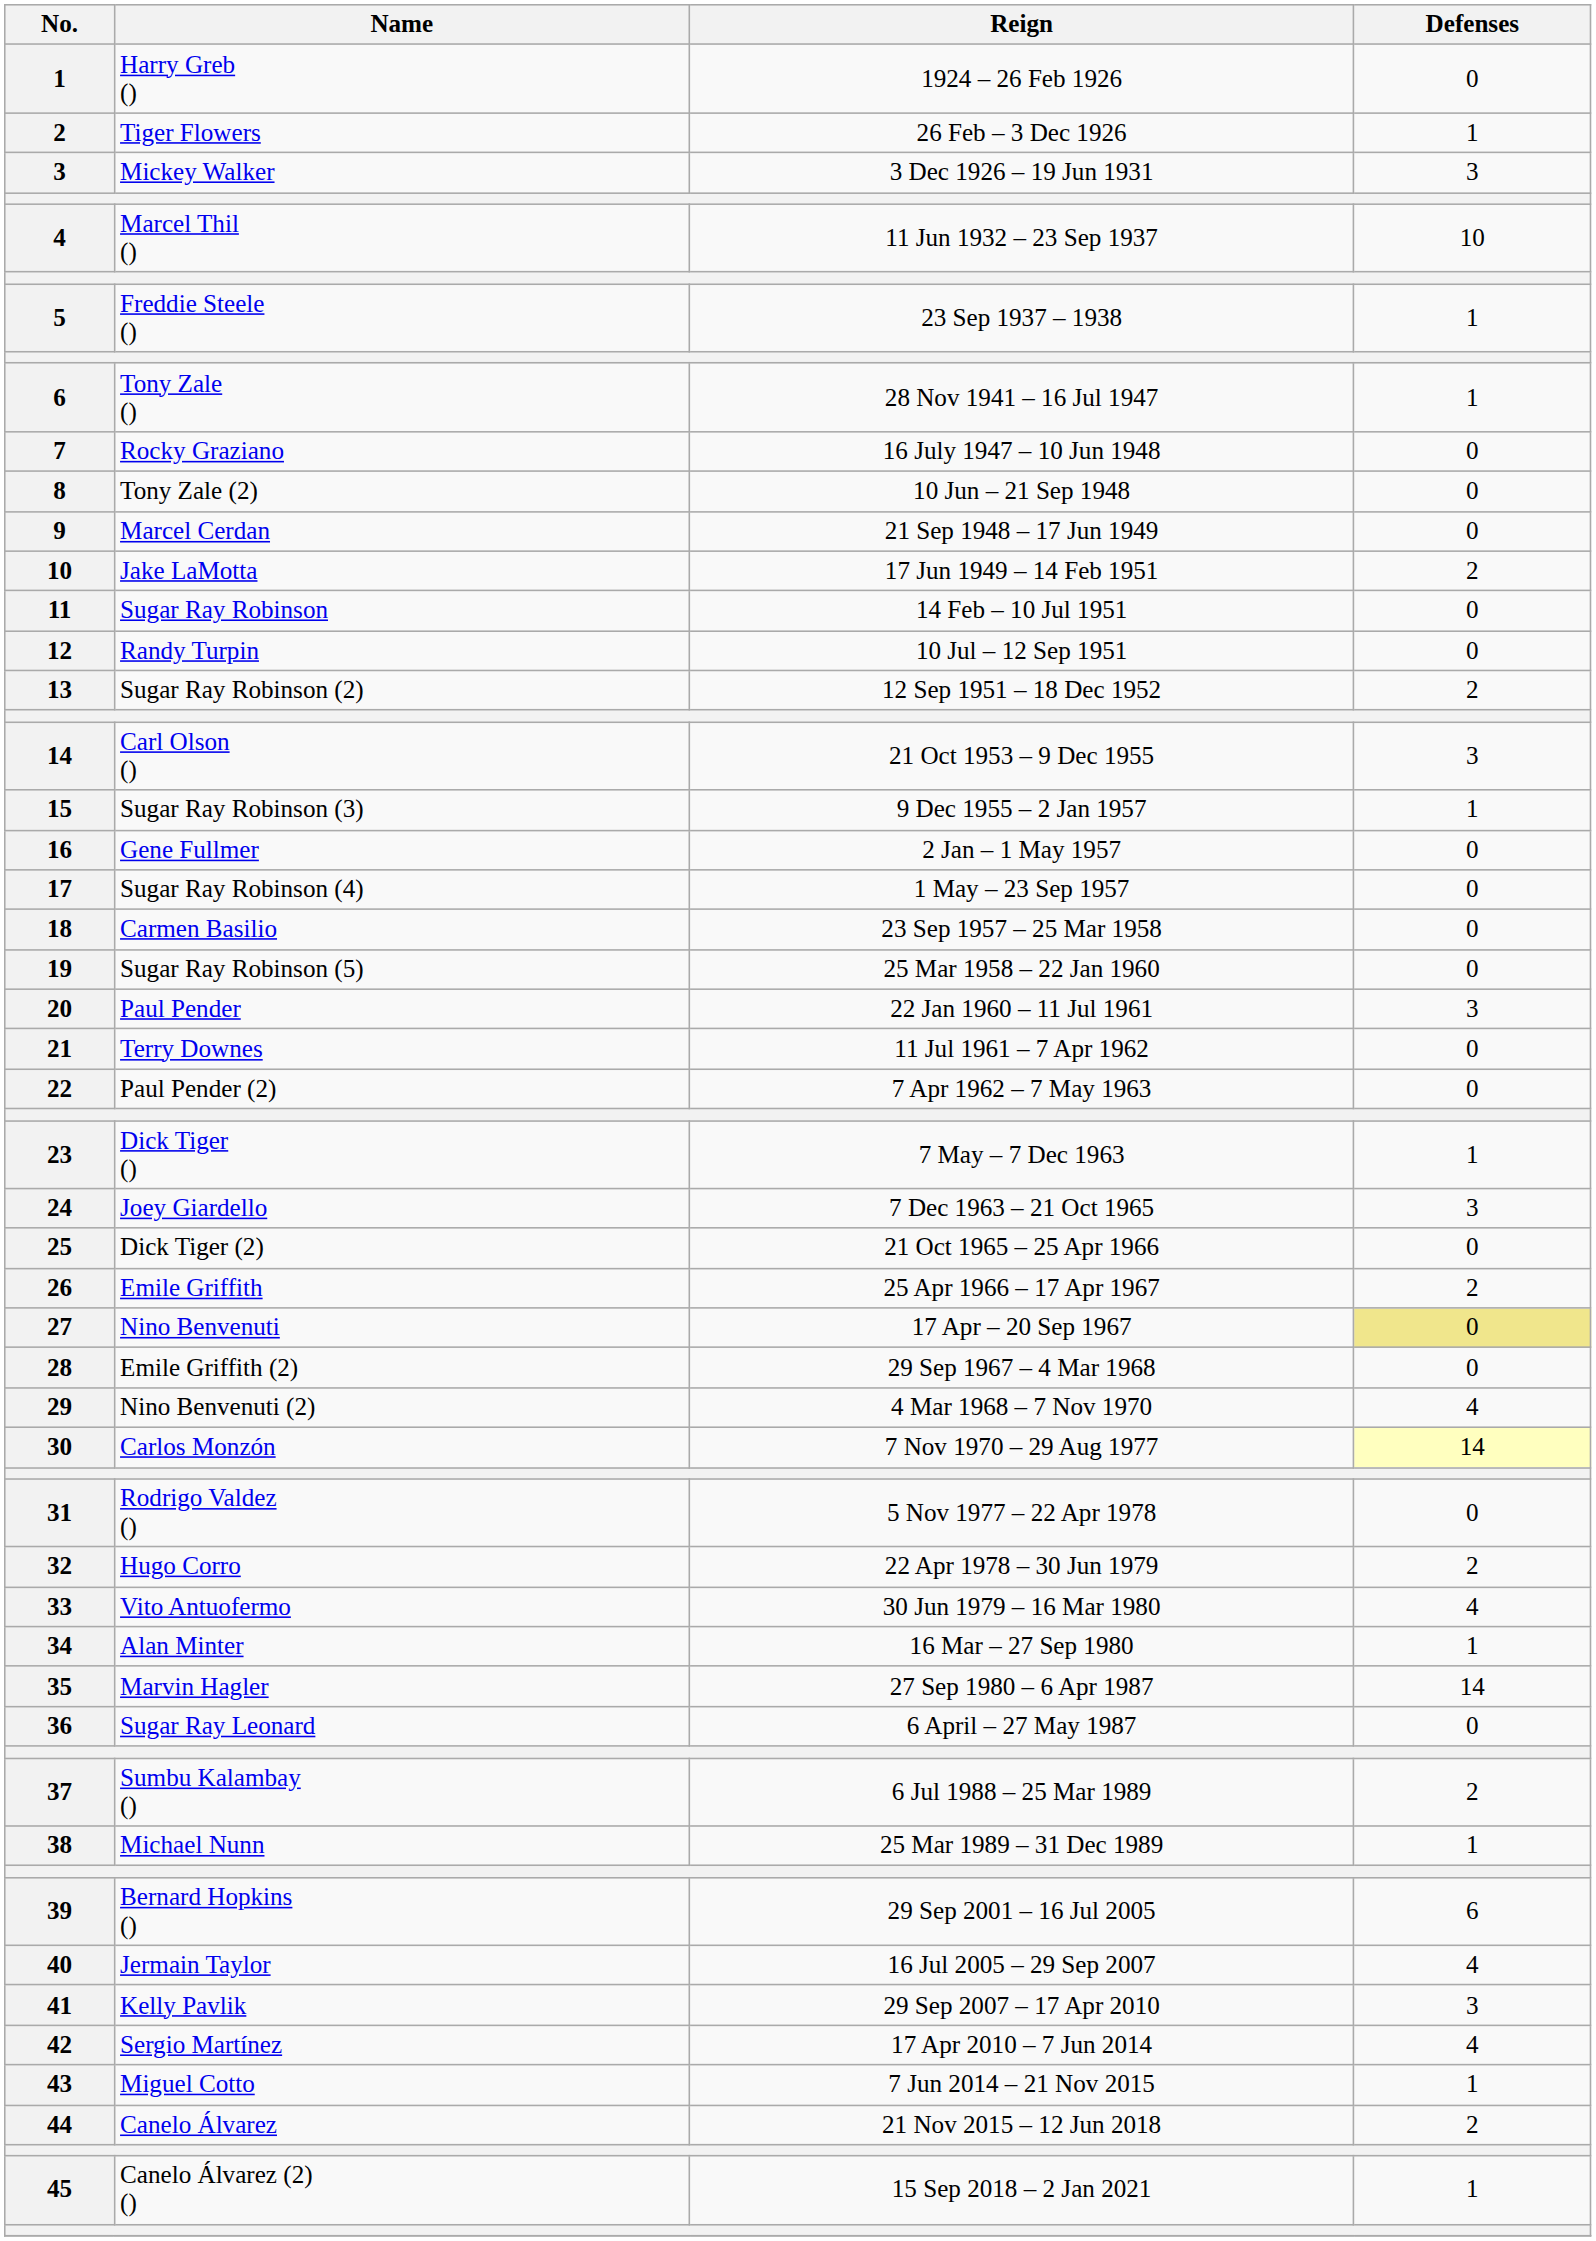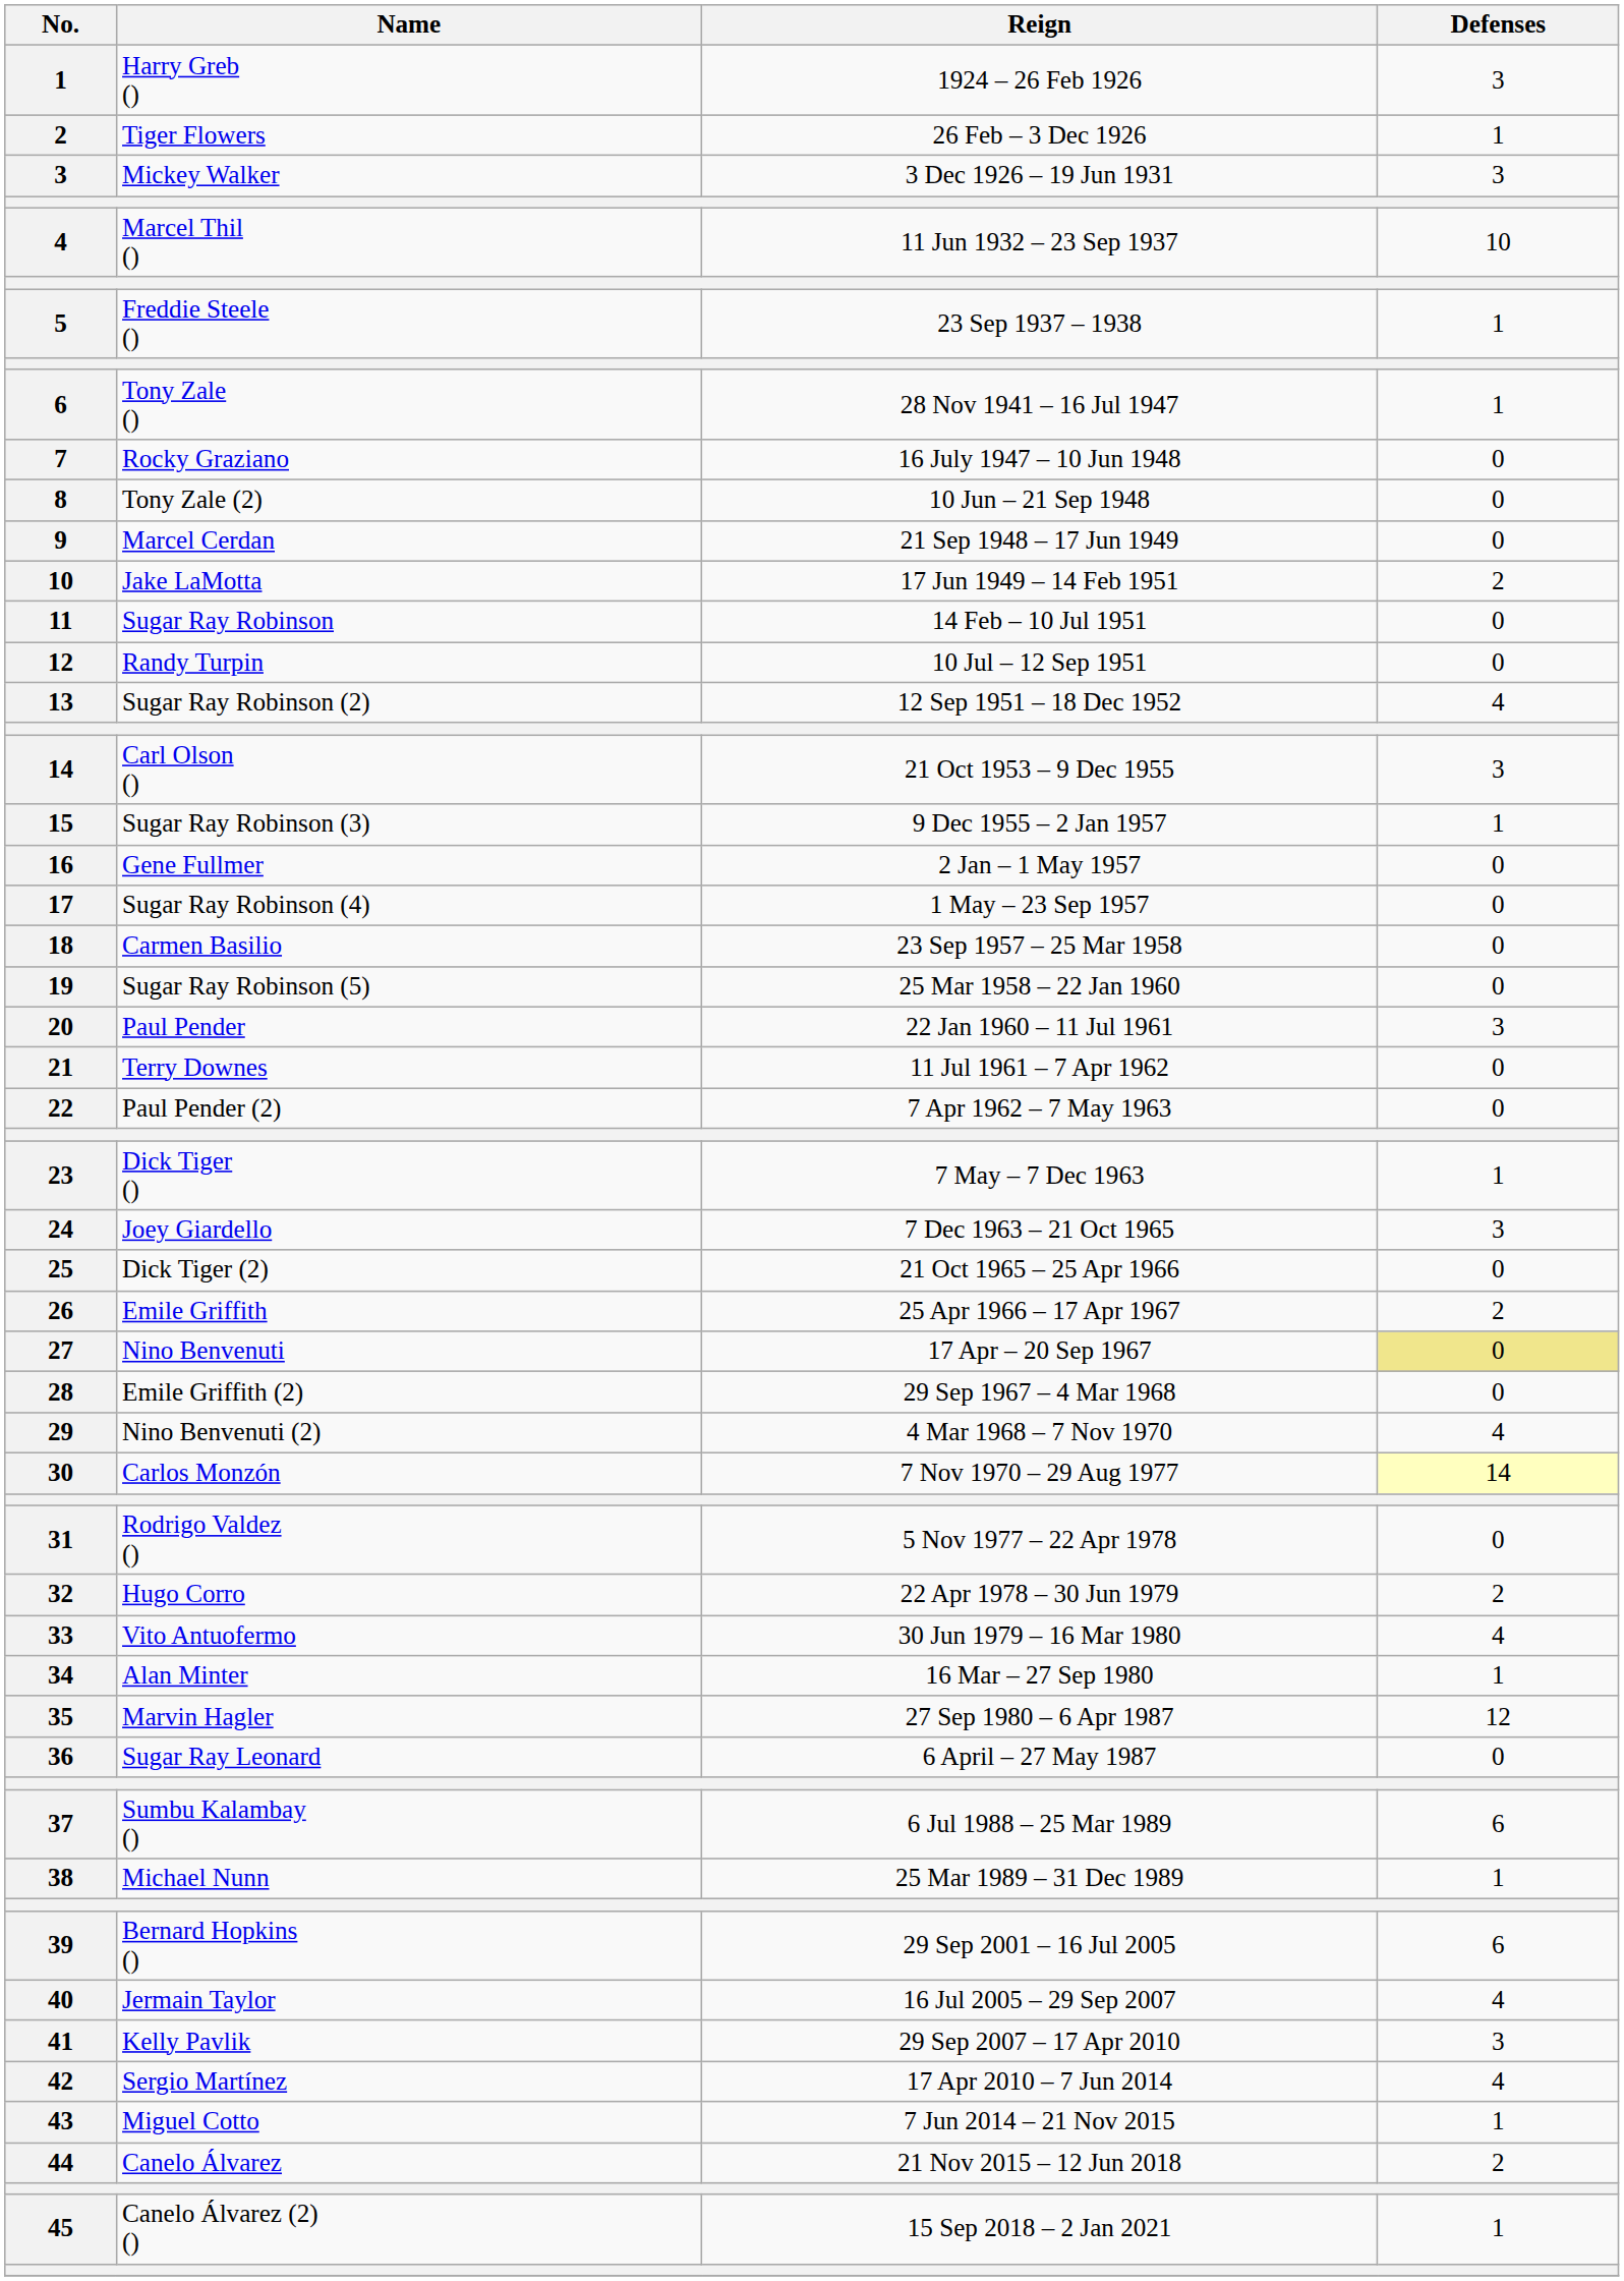 <table class="wikitable sortable" style="width:80%;">
 <tr>
 <th>No.</th>
 <th>Name</th>
 <th>Reign</th>
 <th>Defenses</th>
 </tr>
 <tr align=center>
 <th>1</th>
 <td align=left><a href='#'>Harry Greb</a><br>()</td>
 <td>1924 – 26 Feb 1926</td>
-<td>0</td>
+<td>3</td>
 </tr>
 <tr align=center>
 <th>2</th>
 <td align=left><a href='#'>Tiger Flowers</a></td>
 <td>26 Feb – 3 Dec 1926</td>
 <td>1</td>
 </tr>
 <tr align=center>
 <th>3</th>
 <td align=left><a href='#'>Mickey Walker</a></td>
 <td>3 Dec 1926 – 19 Jun 1931</td>
 <td>3</td>
 </tr>
 <tr align=center>
 <th colspan=4></th>
 </tr>
 <tr align=center>
 <th>4</th>
 <td align=left><a href='#'>Marcel Thil</a><br>()</td>
 <td>11 Jun 1932 – 23 Sep 1937</td>
 <td>10</td>
 </tr>
 <tr align=center>
 <th colspan=4></th>
 </tr>
 <tr align=center>
 <th>5</th>
 <td align=left><a href='#'>Freddie Steele</a><br>()</td>
 <td>23 Sep 1937 – 1938</td>
 <td>1</td>
 </tr>
 <tr align=center>
 <th colspan=4></th>
 </tr>
 <tr align=center>
 <th>6</th>
 <td align=left><a href='#'>Tony Zale</a><br>()</td>
 <td>28 Nov 1941 – 16 Jul 1947</td>
 <td>1</td>
 </tr>
 <tr align=center>
 <th>7</th>
 <td align=left><a href='#'>Rocky Graziano</a></td>
 <td>16 July 1947 – 10 Jun 1948</td>
 <td>0</td>
 </tr>
 <tr align=center>
 <th>8</th>
 <td align=left>Tony Zale (2)</td>
 <td>10 Jun – 21 Sep 1948</td>
 <td>0</td>
 </tr>
 <tr align=center>
 <th>9</th>
 <td align=left><a href='#'>Marcel Cerdan</a></td>
 <td>21 Sep 1948 – 17 Jun 1949</td>
 <td>0</td>
 </tr>
 <tr align=center>
 <th>10</th>
 <td align=left><a href='#'>Jake LaMotta</a></td>
 <td>17 Jun 1949 – 14 Feb 1951</td>
 <td>2</td>
 </tr>
 <tr align=center>
 <th>11</th>
 <td align=left><a href='#'>Sugar Ray Robinson</a></td>
 <td>14 Feb – 10 Jul 1951</td>
 <td>0</td>
 </tr>
 <tr align=center>
 <th>12</th>
 <td align=left><a href='#'>Randy Turpin</a></td>
 <td>10 Jul – 12 Sep 1951</td>
 <td>0</td>
 </tr>
 <tr align=center>
 <th>13</th>
 <td align=left>Sugar Ray Robinson (2)</td>
 <td>12 Sep 1951 – 18 Dec 1952</td>
-<td>2</td>
+<td>4</td>
 </tr>
 <tr align=center>
 <th colspan=4></th>
 </tr>
 <tr align=center>
 <th>14</th>
 <td align=left><a href='#'>Carl Olson</a><br>()</td>
 <td>21 Oct 1953 – 9 Dec 1955</td>
 <td>3</td>
 </tr>
 <tr align=center>
 <th>15</th>
 <td align=left>Sugar Ray Robinson (3)</td>
 <td>9 Dec 1955 – 2 Jan 1957</td>
 <td>1</td>
 </tr>
 <tr align=center>
 <th>16</th>
 <td align=left><a href='#'>Gene Fullmer</a></td>
 <td>2 Jan – 1 May 1957</td>
 <td>0</td>
 </tr>
 <tr align=center>
 <th>17</th>
 <td align=left>Sugar Ray Robinson (4)</td>
 <td>1 May – 23 Sep 1957</td>
 <td>0</td>
 </tr>
 <tr align=center>
 <th>18</th>
 <td align=left><a href='#'>Carmen Basilio</a></td>
 <td>23 Sep 1957 – 25 Mar 1958</td>
 <td>0</td>
 </tr>
 <tr align=center>
 <th>19</th>
 <td align=left>Sugar Ray Robinson (5)</td>
 <td>25 Mar 1958 – 22 Jan 1960</td>
 <td>0</td>
 </tr>
 <tr align=center>
 <th>20</th>
 <td align=left><a href='#'>Paul Pender</a></td>
 <td>22 Jan 1960 – 11 Jul 1961</td>
 <td>3</td>
 </tr>
 <tr align=center>
 <th>21</th>
 <td align=left><a href='#'>Terry Downes</a></td>
 <td>11 Jul 1961 – 7 Apr 1962</td>
 <td>0</td>
 </tr>
 <tr align=center>
 <th>22</th>
 <td align=left>Paul Pender (2)</td>
 <td>7 Apr 1962 – 7 May 1963</td>
 <td>0</td>
 </tr>
 <tr align=center>
 <th colspan=4></th>
 </tr>
 <tr align=center>
 <th>23</th>
 <td align=left><a href='#'>Dick Tiger</a><br>()</td>
 <td>7 May – 7 Dec 1963</td>
 <td>1</td>
 </tr>
 <tr align=center>
 <th>24</th>
 <td align=left><a href='#'>Joey Giardello</a></td>
 <td>7 Dec 1963 – 21 Oct 1965</td>
 <td>3</td>
 </tr>
 <tr align=center>
 <th>25</th>
 <td align=left>Dick Tiger (2)</td>
 <td>21 Oct 1965 – 25 Apr 1966</td>
 <td>0</td>
 </tr>
 <tr align=center>
 <th>26</th>
 <td align=left><a href='#'>Emile Griffith</a></td>
 <td>25 Apr 1966 – 17 Apr 1967</td>
 <td>2</td>
 </tr>
 <tr align=center>
 <th>27</th>
 <td align=left><a href='#'>Nino Benvenuti</a></td>
 <td>17 Apr – 20 Sep 1967</td>
 <td style="background: khaki;">0</td>
 </tr>
 <tr align=center>
 <th>28</th>
 <td align=left>Emile Griffith (2)</td>
 <td>29 Sep 1967 – 4 Mar 1968</td>
 <td>0</td>
 </tr>
 <tr align=center>
 <th>29</th>
 <td align=left>Nino Benvenuti (2)</td>
 <td>4 Mar 1968 – 7 Nov 1970</td>
 <td>4</td>
 </tr>
 <tr align=center>
 <th>30</th>
 <td align=left><a href='#'>Carlos Monzón</a></td>
 <td>7 Nov 1970 – 29 Aug 1977</td>
 <td style="background:#ffffbf;">14</td>
 </tr>
 <tr align=center>
 <th colspan=4></th>
 </tr>
 <tr align=center>
 <th>31</th>
 <td align=left><a href='#'>Rodrigo Valdez</a><br>()</td>
 <td>5 Nov 1977 – 22 Apr 1978</td>
 <td>0</td>
 </tr>
 <tr align=center>
 <th>32</th>
 <td align=left><a href='#'>Hugo Corro</a></td>
 <td>22 Apr 1978 – 30 Jun 1979</td>
 <td>2</td>
 </tr>
 <tr align=center>
 <th>33</th>
 <td align=left><a href='#'>Vito Antuofermo</a></td>
 <td>30 Jun 1979 – 16 Mar 1980</td>
 <td>4</td>
 </tr>
 <tr align=center>
 <th>34</th>
 <td align=left><a href='#'>Alan Minter</a></td>
 <td>16 Mar – 27 Sep 1980</td>
 <td>1</td>
 </tr>
 <tr align=center>
 <th>35</th>
 <td align=left><a href='#'>Marvin Hagler</a></td>
 <td>27 Sep 1980 – 6 Apr 1987</td>
-<td>14</td>
+<td>12</td>
 </tr>
 <tr align=center>
 <th>36</th>
 <td align=left><a href='#'>Sugar Ray Leonard</a></td>
 <td>6 April – 27 May 1987</td>
 <td>0</td>
 </tr>
 <tr align=center>
 <th colspan=4></th>
 </tr>
 <tr align=center>
 <th>37</th>
 <td align=left><a href='#'>Sumbu Kalambay</a><br>()</td>
 <td>6 Jul 1988 – 25 Mar 1989</td>
-<td>2</td>
+<td>6</td>
 </tr>
 <tr align=center>
 <th>38</th>
 <td align=left><a href='#'>Michael Nunn</a></td>
 <td>25 Mar 1989 – 31 Dec 1989</td>
 <td>1</td>
 </tr>
 <tr align=center>
 <th colspan=4></th>
 </tr>
 <tr align=center>
 <th>39</th>
 <td align=left><a href='#'>Bernard Hopkins</a><br>()</td>
 <td>29 Sep 2001 – 16 Jul 2005</td>
 <td>6</td>
 </tr>
 <tr align=center>
 <th>40</th>
 <td align=left><a href='#'>Jermain Taylor</a></td>
 <td>16 Jul 2005 – 29 Sep 2007</td>
 <td>4</td>
 </tr>
 <tr align=center>
 <th>41</th>
 <td align=left><a href='#'>Kelly Pavlik</a></td>
 <td>29 Sep 2007 – 17 Apr 2010</td>
 <td>3</td>
 </tr>
 <tr align=center>
 <th>42</th>
 <td align=left><a href='#'>Sergio Martínez</a></td>
 <td>17 Apr 2010 – 7 Jun 2014</td>
 <td>4</td>
 </tr>
 <tr align=center>
 <th>43</th>
 <td align=left><a href='#'>Miguel Cotto</a></td>
 <td>7 Jun 2014 – 21 Nov 2015</td>
 <td>1</td>
 </tr>
 <tr align=center>
 <th>44</th>
 <td align=left><a href='#'>Canelo Álvarez</a></td>
 <td>21 Nov 2015 – 12 Jun 2018</td>
 <td>2</td>
 </tr>
 <tr align=center>
 <th colspan=4></th>
 </tr>
 <tr align=center>
 <th>45</th>
 <td align=left>Canelo Álvarez (2)<br>()</td>
 <td>15 Sep 2018 – 2 Jan 2021</td>
 <td>1</td>
 </tr>
 <tr align=center>
 <th colspan=4></th>
 </tr>
 <tr align=center>
 </tr>
 </table>
